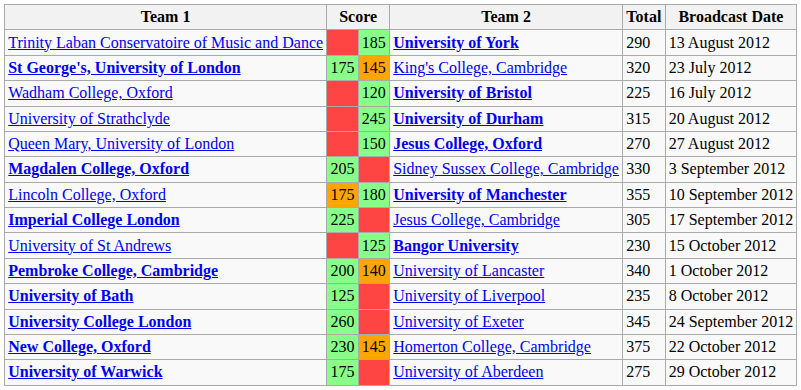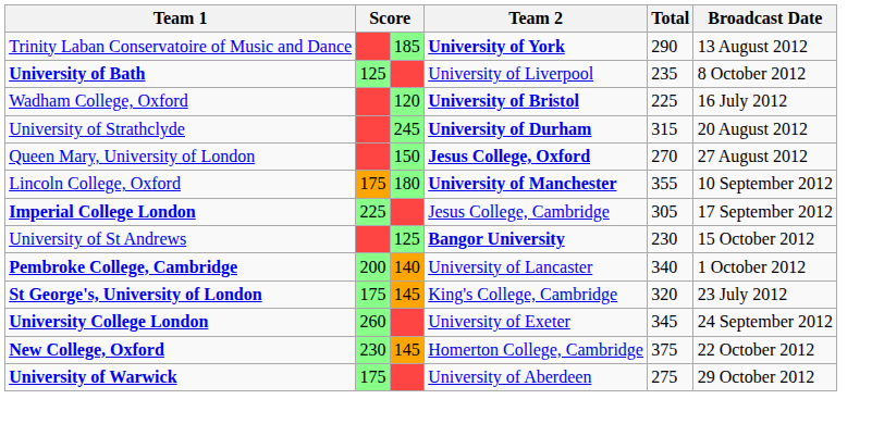 <table class="wikitable" border="1">
 <tr>
 <th>Team 1</th>
 <th colspan=2>Score</th>
 <th>Team 2</th>
 <th>Total</th>
 <th>Broadcast Date</th>
 </tr>
 <tr>
 <td><a href='#'>Trinity Laban Conservatoire of Music and Dance</a></td>
 <td style="background:#ff4444"></td>
 <td style="background:#88ff88">185</td>
 <td><strong><a href='#'>University of York</a></strong></td>
 <td>290</td>
 <td>13 August 2012</td>
 </tr>
 <tr>
-<td><strong><a href='#'>St George's, University of London</a></strong></td>
-<td style="background:#88ff88">175</td>
-<td style="background:orange">145</td>
-<td><a href='#'>King's College, Cambridge</a></td>
-<td>320</td>
-<td>23 July 2012</td>
+<td><strong><a href='#'>University of Bath</a></strong></td>
+<td style="background:#88ff88">125</td>
+<td style="background:#ff4444"></td>
+<td><a href='#'>University of Liverpool</a></td>
+<td>235</td>
+<td>8 October 2012</td>
 </tr>
 <tr>
 <td><a href='#'>Wadham College, Oxford</a></td>
 <td style="background:#ff4444"></td>
 <td style="background:#88ff88">120</td>
 <td><strong><a href='#'>University of Bristol</a></strong></td>
 <td>225</td>
 <td>16 July 2012</td>
 </tr>
 <tr>
 <td><a href='#'>University of Strathclyde</a></td>
 <td style="background:#ff4444"></td>
 <td style="background:#88ff88">245</td>
 <td><strong><a href='#'>University of Durham</a></strong></td>
 <td>315</td>
 <td>20 August 2012</td>
 </tr>
 <tr>
 <td><a href='#'>Queen Mary, University of London</a></td>
 <td style="background:#ff4444"></td>
 <td style="background:#88ff88">150</td>
 <td><strong><a href='#'>Jesus College, Oxford</a></strong></td>
 <td>270</td>
 <td>27 August 2012</td>
-</tr>
-<tr>
-<td><strong><a href='#'>Magdalen College, Oxford</a></strong></td>
-<td style="background:#88ff88">205</td>
-<td style="background:#ff4444"></td>
-<td><a href='#'>Sidney Sussex College, Cambridge</a></td>
-<td>330</td>
-<td>3 September 2012</td>
 </tr>
 <tr>
 <td><a href='#'>Lincoln College, Oxford</a></td>
 <td style="background:orange">175</td>
 <td style="background:#88ff88">180</td>
 <td><strong><a href='#'>University of Manchester</a></strong></td>
 <td>355</td>
 <td>10 September 2012</td>
 </tr>
 <tr>
 <td><strong><a href='#'>Imperial College London</a></strong></td>
 <td style="background:#88ff88">225</td>
 <td style="background:#ff4444"></td>
 <td><a href='#'>Jesus College, Cambridge</a></td>
 <td>305</td>
 <td>17 September 2012</td>
 </tr>
 <tr>
 <td><a href='#'>University of St Andrews</a></td>
 <td style="background:#ff4444"></td>
 <td style="background:#88ff88">125</td>
 <td><strong><a href='#'>Bangor University</a></strong></td>
 <td>230</td>
 <td>15 October 2012</td>
 </tr>
 <tr>
 <td><strong><a href='#'>Pembroke College, Cambridge</a></strong></td>
 <td style="background:#88ff88">200</td>
 <td style="background:orange">140</td>
 <td><a href='#'>University of Lancaster</a></td>
 <td>340</td>
 <td>1 October 2012</td>
 </tr>
 <tr>
-<td><strong><a href='#'>University of Bath</a></strong></td>
-<td style="background:#88ff88">125</td>
-<td style="background:#ff4444"></td>
-<td><a href='#'>University of Liverpool</a></td>
-<td>235</td>
-<td>8 October 2012</td>
+<td><strong><a href='#'>St George's, University of London</a></strong></td>
+<td style="background:#88ff88">175</td>
+<td style="background:orange">145</td>
+<td><a href='#'>King's College, Cambridge</a></td>
+<td>320</td>
+<td>23 July 2012</td>
 </tr>
 <tr>
 <td><strong><a href='#'>University College London</a></strong></td>
 <td style="background:#88ff88">260</td>
 <td style="background:#ff4444"></td>
 <td><a href='#'>University of Exeter</a></td>
 <td>345</td>
 <td>24 September 2012</td>
 </tr>
 <tr>
 <td><strong><a href='#'>New College, Oxford</a></strong></td>
 <td style="background:#88ff88">230</td>
 <td style="background:orange">145</td>
 <td><a href='#'>Homerton College, Cambridge</a></td>
 <td>375</td>
 <td>22 October 2012</td>
 </tr>
 <tr>
 <td><strong><a href='#'>University of Warwick</a></strong></td>
 <td style="background:#88ff88">175</td>
 <td style="background:#ff4444"></td>
 <td><a href='#'>University of Aberdeen</a></td>
 <td>275</td>
 <td>29 October 2012</td>
 </tr>
 </table>
